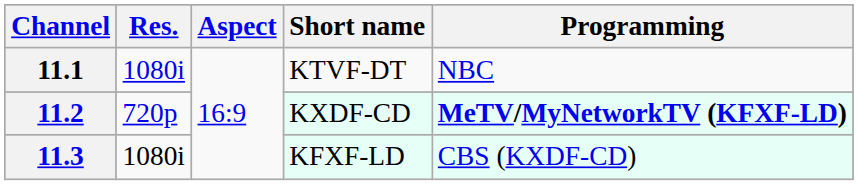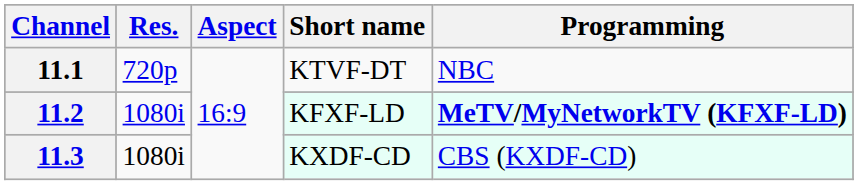 <table class="wikitable">
 <tr>
 <th><a href='#'>Channel</a></th>
 <th><a href='#'>Res.</a></th>
 <th><a href='#'>Aspect</a></th>
 <th>Short name</th>
 <th>Programming</th>
 </tr>
 <tr>
 <th scope = "row">11.1</th>
-<td><a href='#'>1080i</a></td>
+<td><a href='#'>720p</a></td>
 <td rowspan=3><a href='#'>16:9</a></td>
 <td>KTVF-DT</td>
 <td><a href='#'>NBC</a></td>
 </tr>
 <tr>
 <th scope = "row"><a href='#'>11.2</a></th>
-<td><a href='#'>720p</a></td>
-<td style="background-color: #E6FFF7;">KXDF-CD</td>
+<td><a href='#'>1080i</a></td>
+<td style="background-color: #E6FFF7;">KFXF-LD</td>
 <td style="background-color: #E6FFF7;"><strong><a href='#'>MeTV</a>/<a href='#'>MyNetworkTV</a> (<a href='#'>KFXF-LD</a>)</strong></td>
 </tr>
 <tr>
 <th scope = "row"><a href='#'>11.3</a></th>
 <td>1080i</td>
-<td style="background-color: #E6FFF7;">KFXF-LD</td>
+<td style="background-color: #E6FFF7;">KXDF-CD</td>
 <td style="background-color: #E6FFF7;"><a href='#'>CBS</a> (<a href='#'>KXDF-CD</a>)</td>
 </tr>
 </table>
